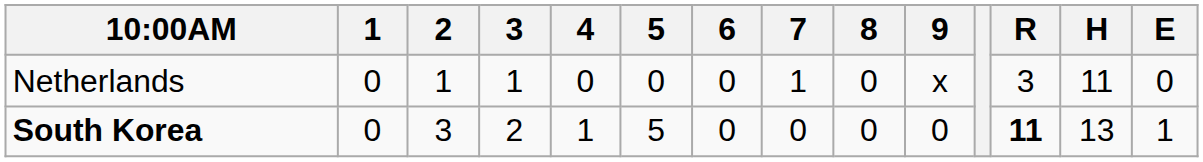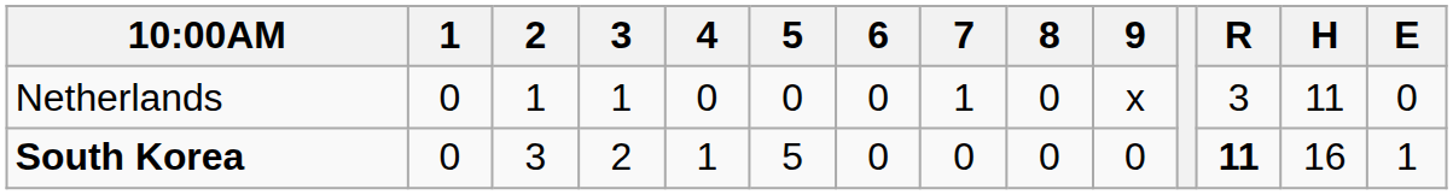 <table border=1 cellspacing=0 width=600 style="margin-left:3em;" class="wikitable">
 <tr style="text-align:center; background-color:#e6e6e6;">
 <th align=left width=28%>10:00AM</th>
 <th width=6%>1</th>
 <th width=6%>2</th>
 <th width=6%>3</th>
 <th width=6%>4</th>
 <th width=6%>5</th>
 <th width=6%>6</th>
 <th width=6%>7</th>
 <th width=6%>8</th>
 <th width=6%>9</th>
 <th rowspan="3" width=0.5%></th>
 <th width=6%>R</th>
 <th width=6%>H</th>
 <th width=6%>E</th>
 </tr>
 <tr style="text-align:center;">
 <td align=left> Netherlands</td>
 <td>0</td>
 <td>1</td>
 <td>1</td>
 <td>0</td>
 <td>0</td>
 <td>0</td>
 <td>1</td>
 <td>0</td>
 <td>x</td>
 <td>3</td>
 <td>11</td>
 <td>0</td>
 </tr>
 <tr style="text-align:center;">
 <td align=left> <strong>South Korea</strong></td>
 <td>0</td>
 <td>3</td>
 <td>2</td>
 <td>1</td>
 <td>5</td>
 <td>0</td>
 <td>0</td>
 <td>0</td>
 <td>0</td>
 <td><strong>11</strong></td>
-<td>13</td>
+<td>16</td>
 <td>1</td>
 </tr>
 </table>
